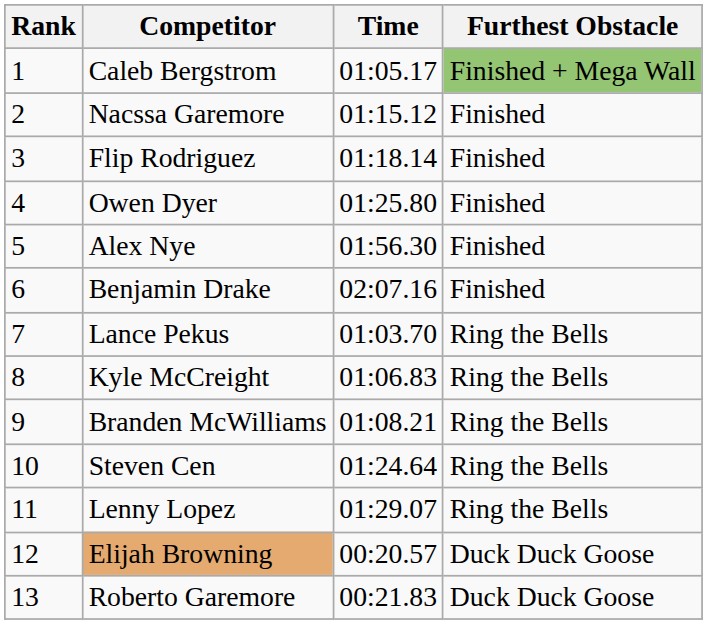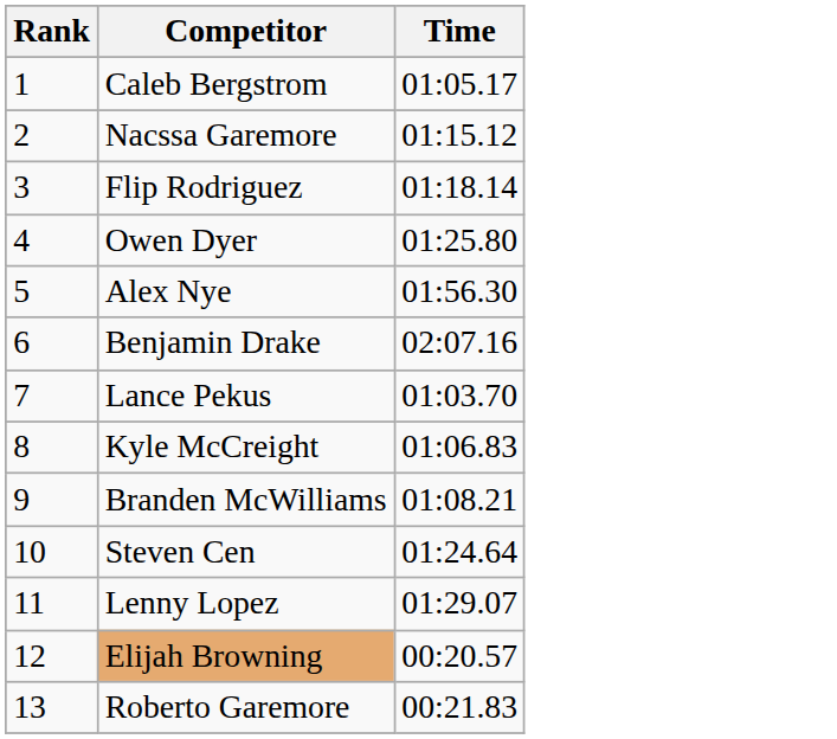 <table class="wikitable sortable mw-collapsible">
 <tr>
 <th width="5">Rank</th>
 <th>Competitor</th>
 <th>Time</th>
-<th>Furthest Obstacle</th>
 </tr>
 <tr>
 <td>1</td>
 <td>Caleb Bergstrom</td>
 <td>01:05.17</td>
-<td style="background-color:#93C572">Finished + Mega Wall</td>
 </tr>
 <tr>
 <td>2</td>
 <td>Nacssa Garemore</td>
 <td>01:15.12</td>
-<td>Finished</td>
 </tr>
 <tr>
 <td>3</td>
 <td>Flip Rodriguez</td>
 <td>01:18.14</td>
-<td>Finished</td>
 </tr>
 <tr>
 <td>4</td>
 <td>Owen Dyer</td>
 <td>01:25.80</td>
-<td>Finished</td>
 </tr>
 <tr>
 <td>5</td>
 <td>Alex Nye</td>
 <td>01:56.30</td>
-<td>Finished</td>
 </tr>
 <tr>
 <td>6</td>
 <td>Benjamin Drake</td>
 <td>02:07.16</td>
-<td>Finished</td>
 </tr>
 <tr>
 <td>7</td>
 <td>Lance Pekus</td>
 <td>01:03.70</td>
-<td>Ring the Bells</td>
 </tr>
 <tr>
 <td>8</td>
 <td>Kyle McCreight</td>
 <td>01:06.83</td>
-<td>Ring the Bells</td>
 </tr>
 <tr>
 <td>9</td>
 <td>Branden McWilliams</td>
 <td>01:08.21</td>
-<td>Ring the Bells</td>
 </tr>
 <tr>
 <td>10</td>
 <td>Steven Cen</td>
 <td>01:24.64</td>
-<td>Ring the Bells</td>
 </tr>
 <tr>
 <td>11</td>
 <td>Lenny Lopez</td>
 <td>01:29.07</td>
-<td>Ring the Bells</td>
 </tr>
 <tr>
 <td>12</td>
 <td style="background-color:#E5AA70">Elijah Browning</td>
 <td>00:20.57</td>
-<td>Duck Duck Goose</td>
 </tr>
 <tr>
 <td>13</td>
 <td>Roberto Garemore</td>
 <td>00:21.83</td>
-<td>Duck Duck Goose</td>
 </tr>
 </table>
